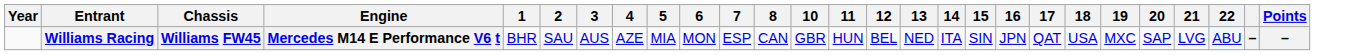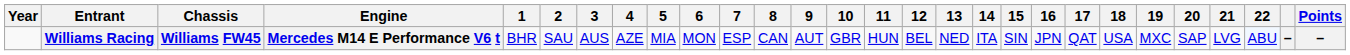 <table class="wikitable" style="text-align:center; font-size:85%">
 <tr>
 <th>Year</th>
 <th>Entrant</th>
 <th>Chassis</th>
 <th>Engine</th>
 <th>1</th>
 <th>2</th>
 <th>3</th>
 <th>4</th>
 <th>5</th>
 <th>6</th>
 <th>7</th>
 <th>8</th>
+<th>9</th>
 <th>10</th>
 <th>11</th>
 <th>12</th>
 <th>13</th>
 <th>14</th>
 <th>15</th>
 <th>16</th>
 <th>17</th>
 <th>18</th>
 <th>19</th>
 <th>20</th>
 <th>21</th>
 <th>22</th>
 <th></th>
 <th><a href='#'>Points</a></th>
 </tr>
 <tr>
 <td id=2023R></td>
 <th nowrap><a href='#'>Williams Racing</a></th>
 <th nowrap><a href='#'>Williams</a> <a href='#'>FW45</a></th>
 <th nowrap><a href='#'>Mercedes</a> M14 E Performance <a href='#'>V6</a> <a href='#'>t</a></th>
 <td><a href='#'>BHR</a></td>
 <td><a href='#'>SAU</a></td>
 <td><a href='#'>AUS</a></td>
 <td><a href='#'>AZE</a></td>
 <td><a href='#'>MIA</a></td>
 <td><a href='#'>MON</a></td>
 <td><a href='#'>ESP</a></td>
 <td><a href='#'>CAN</a></td>
+<td><a href='#'>AUT</a></td>
 <td><a href='#'>GBR</a></td>
 <td><a href='#'>HUN</a></td>
 <td><a href='#'>BEL</a></td>
 <td><a href='#'>NED</a></td>
 <td><a href='#'>ITA</a></td>
 <td><a href='#'>SIN</a></td>
 <td><a href='#'>JPN</a></td>
 <td><a href='#'>QAT</a></td>
 <td><a href='#'>USA</a></td>
 <td><a href='#'>MXC</a></td>
 <td><a href='#'>SAP</a></td>
 <td><a href='#'>LVG</a></td>
 <td style="background:#F1F8FF;"><a href='#'>ABU</a><br></td>
 <th>–</th>
 <th>–</th>
 </tr>
 </table>
